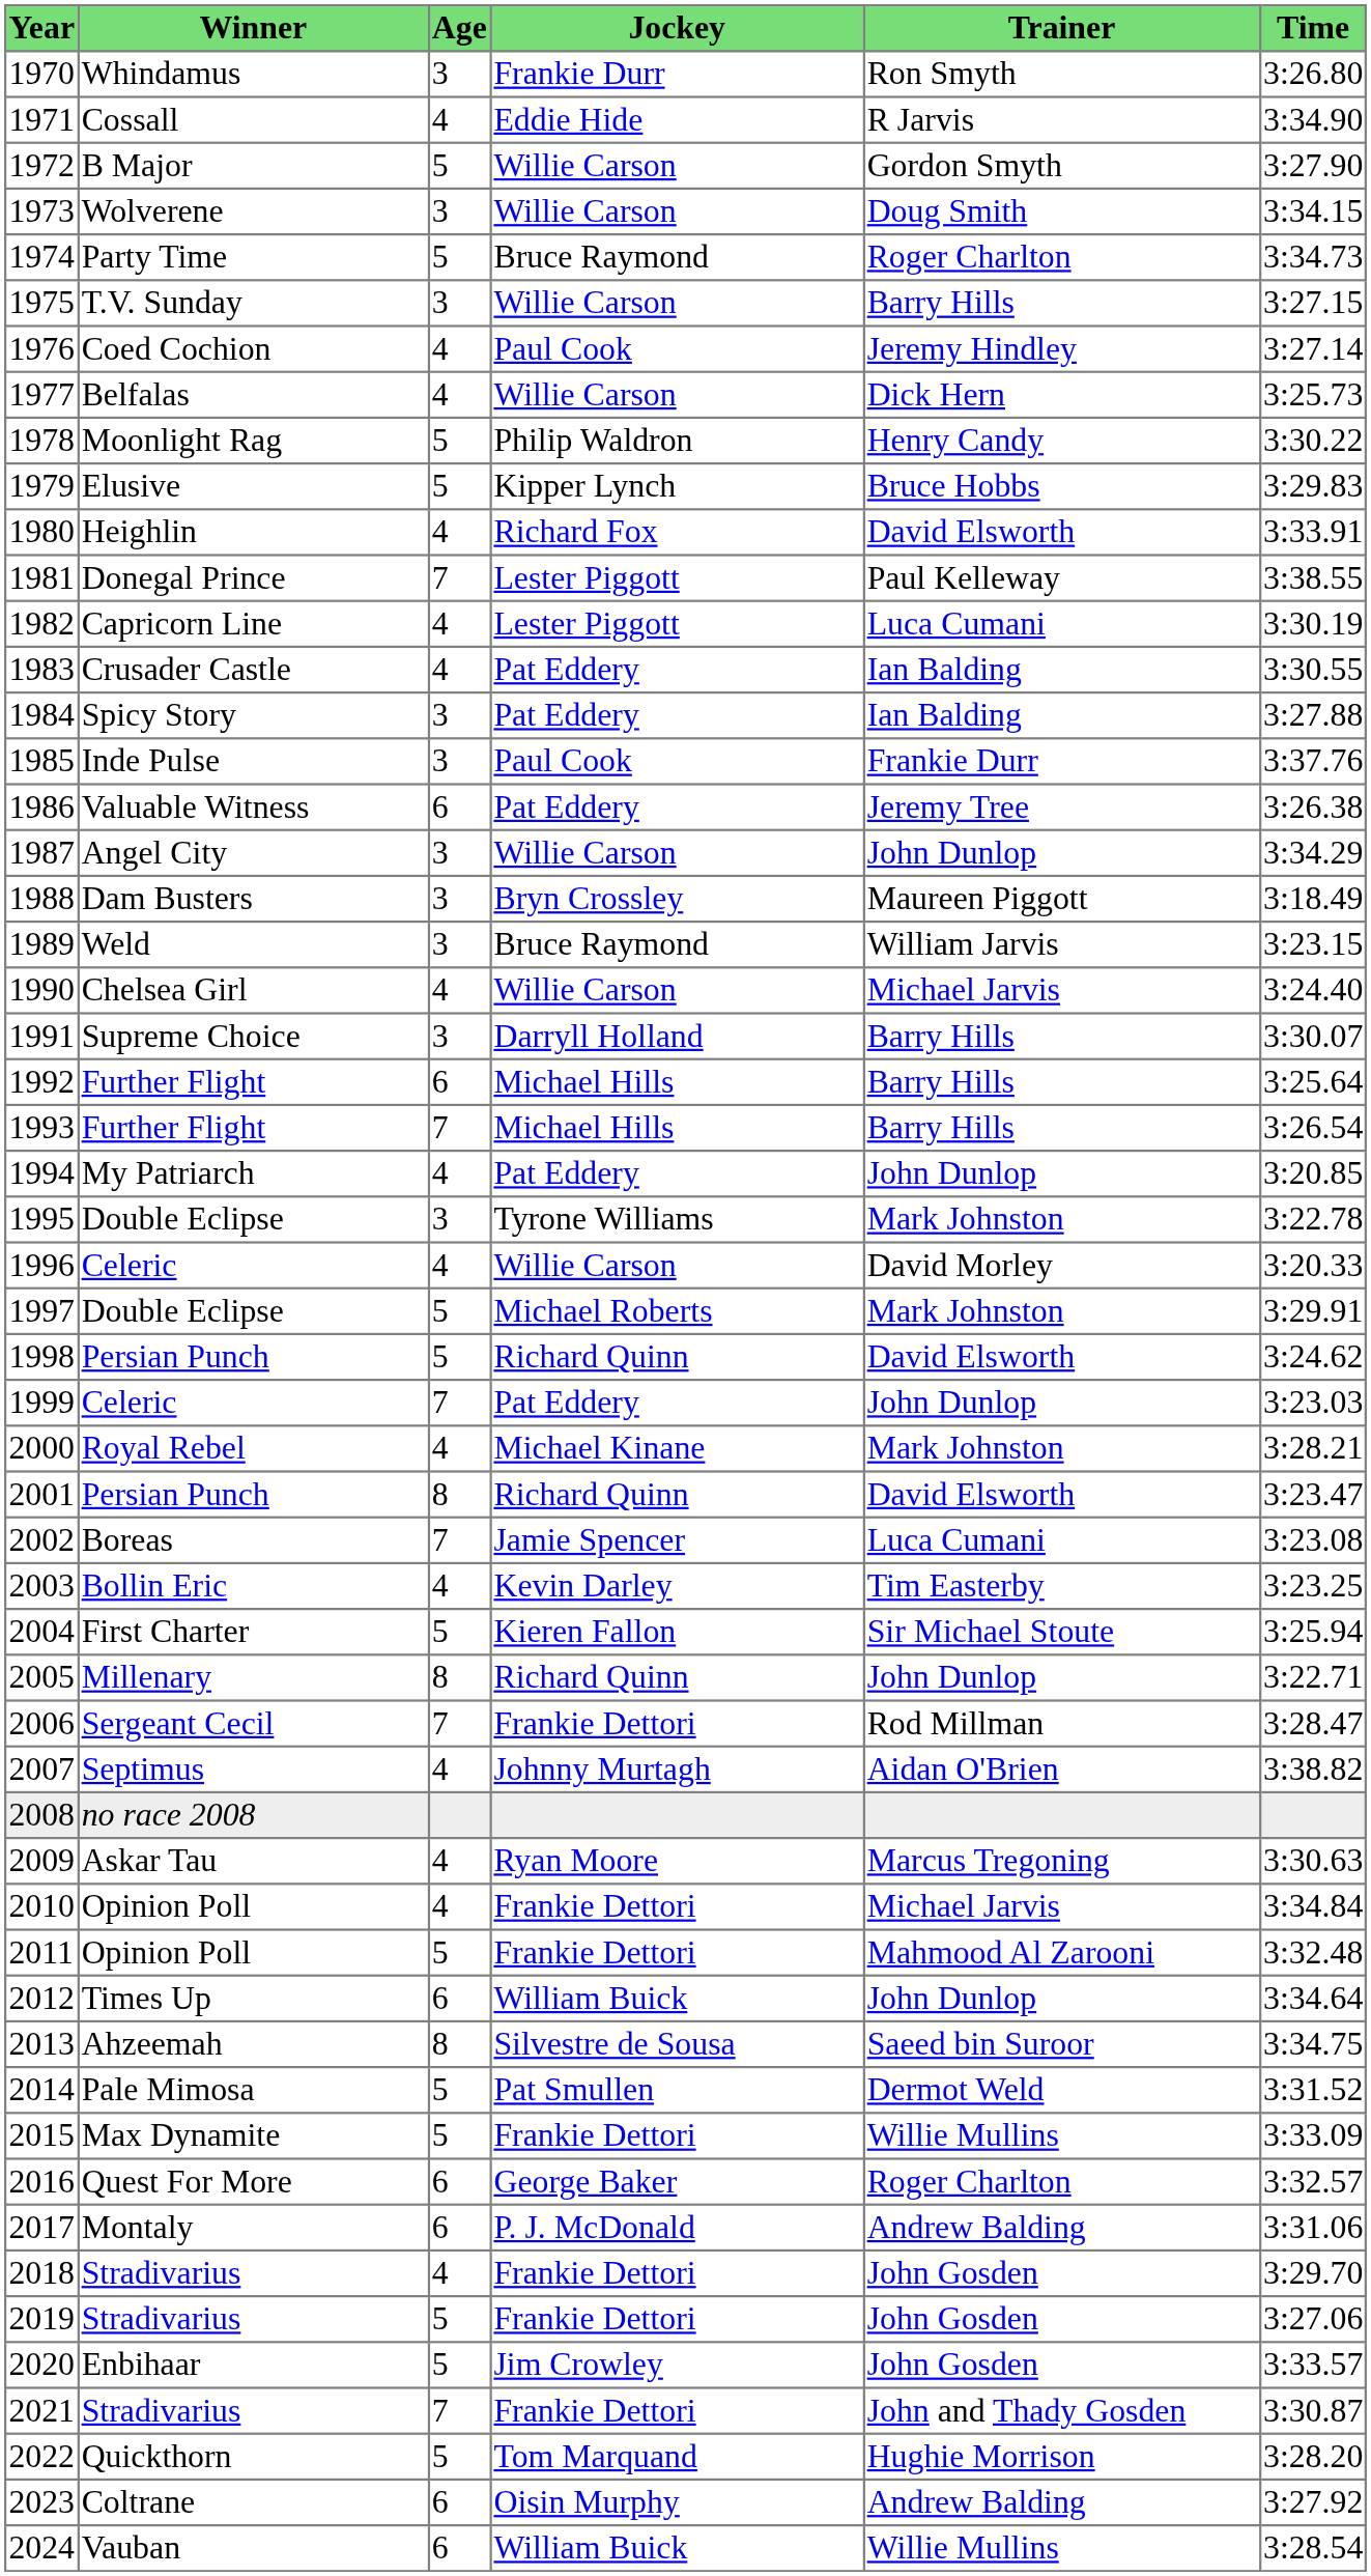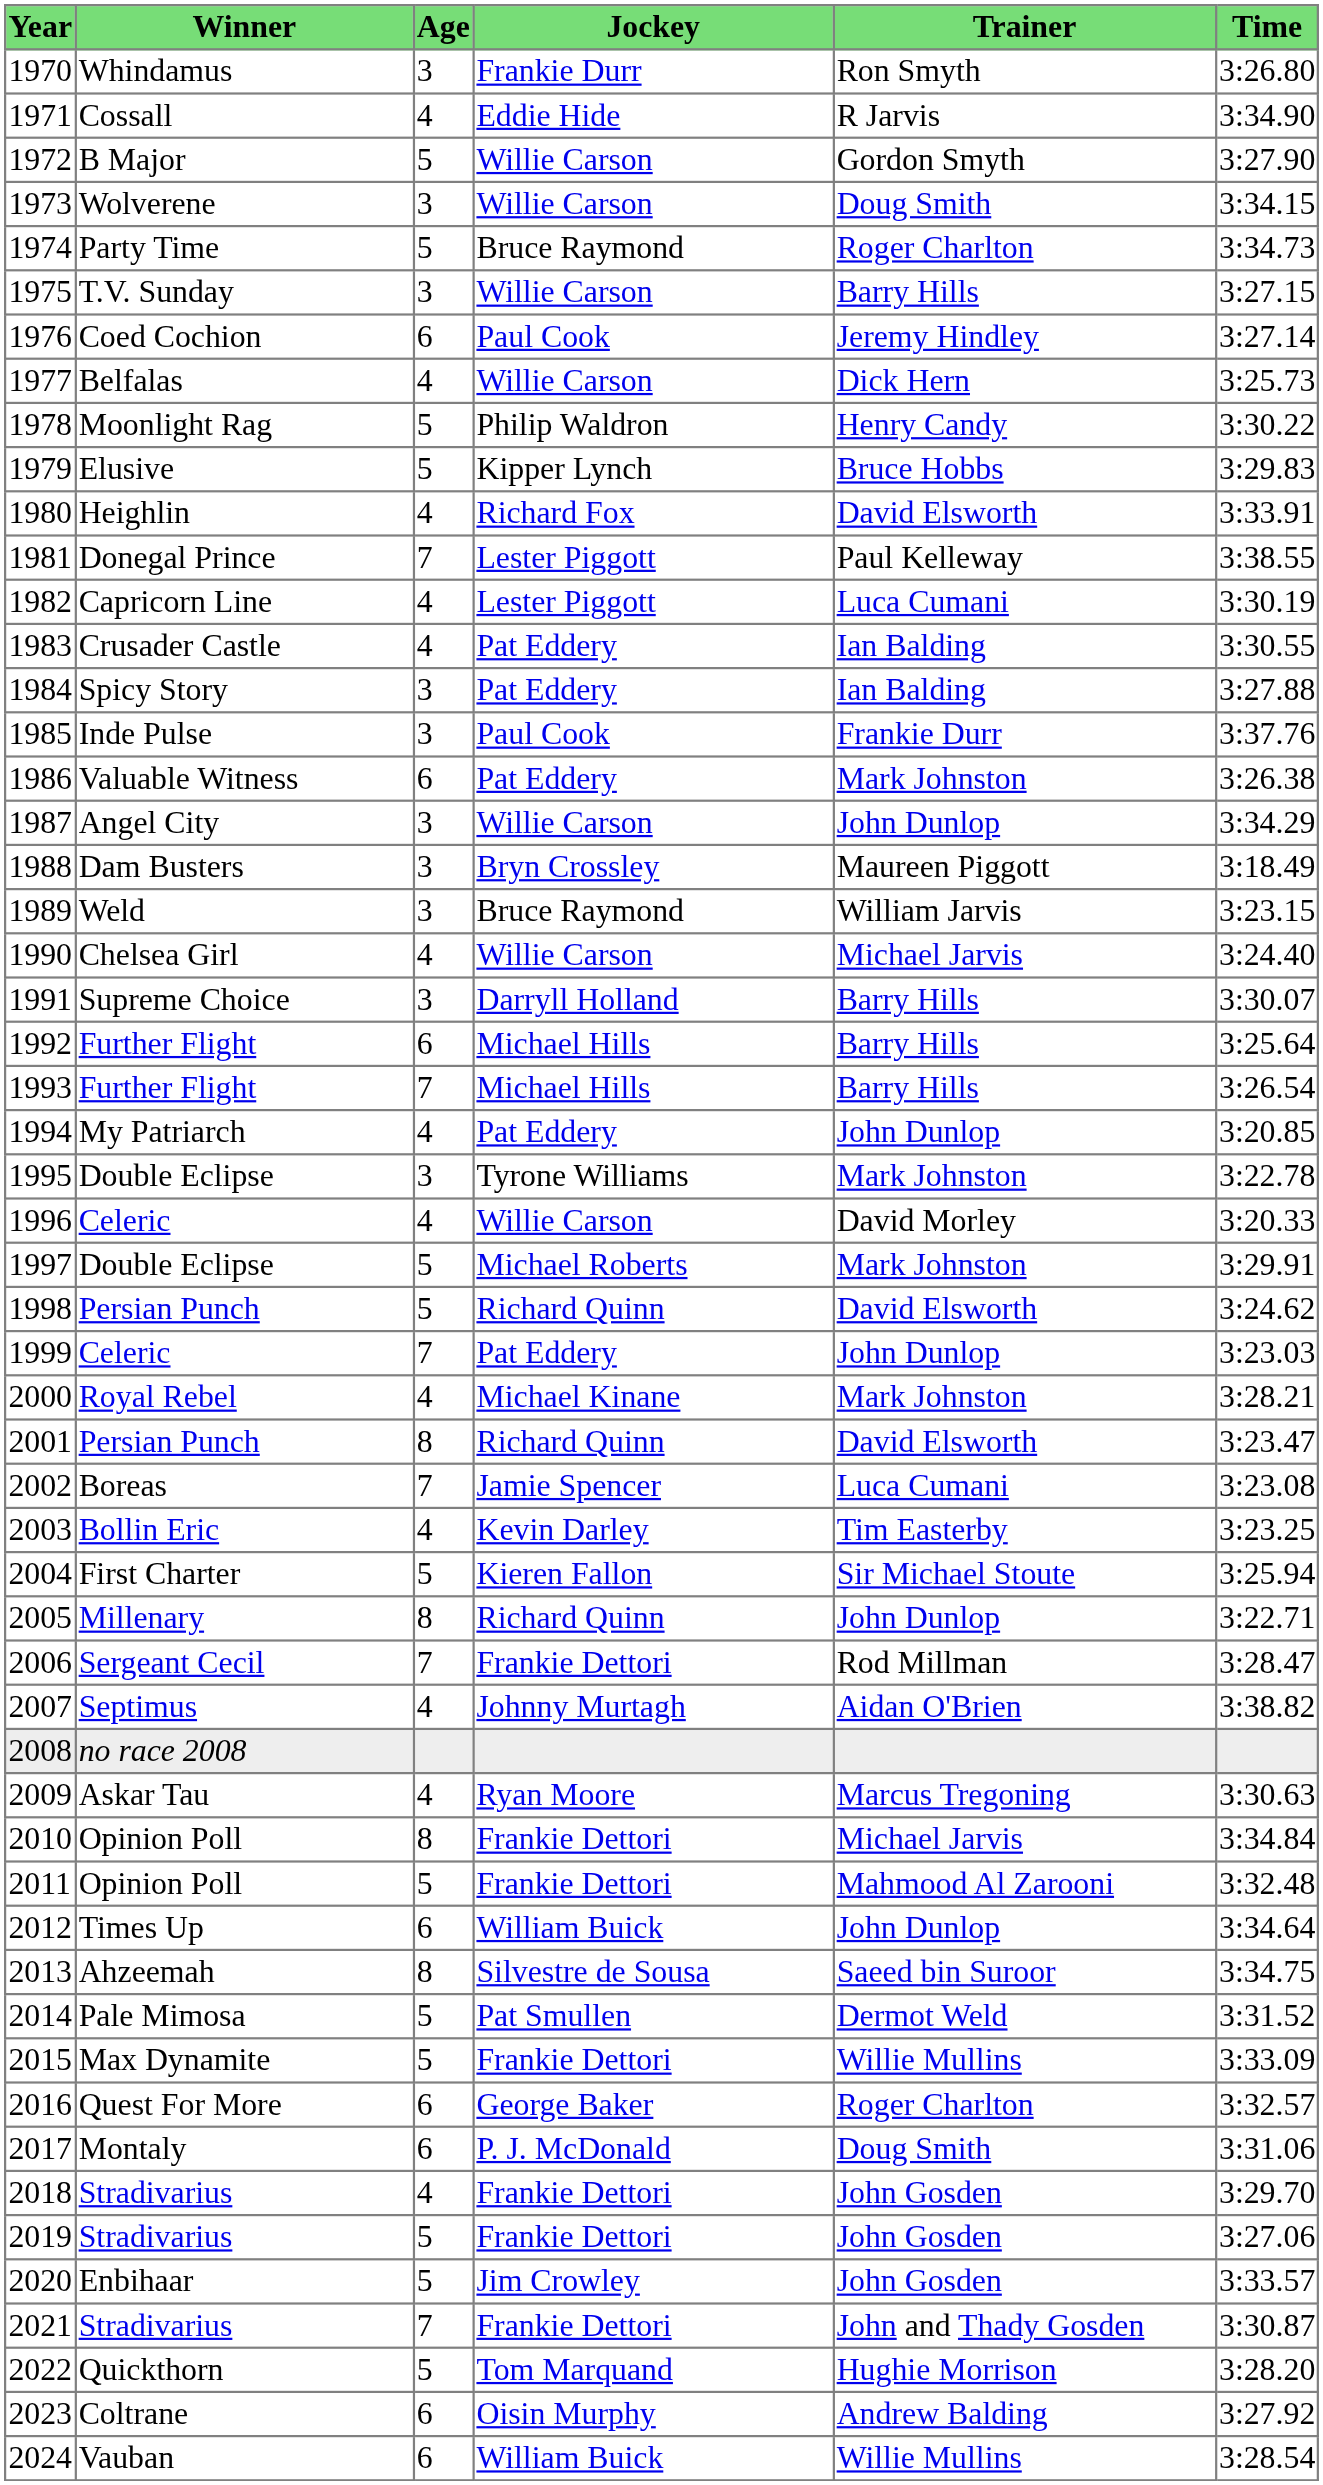 <table class = "sortable" | border="1" style="border-collapse: collapse; font-size:90%">
 <tr bgcolor="#77dd77" align="center">
 <th>Year</th>
 <th>Winner</th>
 <th>Age</th>
 <th>Jockey</th>
 <th>Trainer</th>
 <th>Time</th>
 </tr>
 <tr>
 <td>1970</td>
 <td width=150px>Whindamus</td>
 <td>3</td>
 <td width=160px><a href='#'>Frankie Durr</a></td>
 <td width=170px>Ron Smyth</td>
 <td>3:26.80</td>
 </tr>
 <tr>
 <td>1971</td>
 <td>Cossall</td>
 <td>4</td>
 <td><a href='#'>Eddie Hide</a></td>
 <td>R Jarvis</td>
 <td>3:34.90</td>
 </tr>
 <tr>
 <td>1972</td>
 <td>B Major</td>
 <td>5</td>
 <td><a href='#'>Willie Carson</a></td>
 <td>Gordon Smyth</td>
 <td>3:27.90</td>
 </tr>
 <tr>
 <td>1973</td>
 <td>Wolverene</td>
 <td>3</td>
 <td><a href='#'>Willie Carson</a></td>
 <td><a href='#'>Doug Smith</a></td>
 <td>3:34.15</td>
 </tr>
 <tr>
 <td>1974</td>
 <td>Party Time</td>
 <td>5</td>
 <td>Bruce Raymond</td>
 <td><a href='#'>Roger Charlton</a></td>
 <td>3:34.73</td>
 </tr>
 <tr>
 <td>1975</td>
 <td>T.V. Sunday</td>
 <td>3</td>
 <td><a href='#'>Willie Carson</a></td>
 <td><a href='#'>Barry Hills</a></td>
 <td>3:27.15</td>
 </tr>
 <tr>
 <td>1976</td>
 <td>Coed Cochion</td>
-<td>4</td>
+<td>6</td>
 <td><a href='#'>Paul Cook</a></td>
 <td><a href='#'>Jeremy Hindley</a></td>
 <td>3:27.14</td>
 </tr>
 <tr>
 <td>1977</td>
 <td>Belfalas</td>
 <td>4</td>
 <td><a href='#'>Willie Carson</a></td>
 <td><a href='#'>Dick Hern</a></td>
 <td>3:25.73</td>
 </tr>
 <tr>
 <td>1978</td>
 <td>Moonlight Rag</td>
 <td>5</td>
 <td>Philip Waldron</td>
 <td><a href='#'>Henry Candy</a></td>
 <td>3:30.22</td>
 </tr>
 <tr>
 <td>1979</td>
 <td>Elusive</td>
 <td>5</td>
 <td>Kipper Lynch</td>
 <td><a href='#'>Bruce Hobbs</a></td>
 <td>3:29.83</td>
 </tr>
 <tr>
 <td>1980</td>
 <td>Heighlin</td>
 <td>4</td>
 <td><a href='#'>Richard Fox</a></td>
 <td><a href='#'>David Elsworth</a></td>
 <td>3:33.91</td>
 </tr>
 <tr>
 <td>1981</td>
 <td>Donegal Prince</td>
 <td>7</td>
 <td><a href='#'>Lester Piggott</a></td>
 <td>Paul Kelleway</td>
 <td>3:38.55</td>
 </tr>
 <tr>
 <td>1982</td>
 <td>Capricorn Line</td>
 <td>4</td>
 <td><a href='#'>Lester Piggott</a></td>
 <td><a href='#'>Luca Cumani</a></td>
 <td>3:30.19</td>
 </tr>
 <tr>
 <td>1983</td>
 <td>Crusader Castle</td>
 <td>4</td>
 <td><a href='#'>Pat Eddery</a></td>
 <td><a href='#'>Ian Balding</a></td>
 <td>3:30.55</td>
 </tr>
 <tr>
 <td>1984</td>
 <td>Spicy Story</td>
 <td>3</td>
 <td><a href='#'>Pat Eddery</a></td>
 <td><a href='#'>Ian Balding</a></td>
 <td>3:27.88</td>
 </tr>
 <tr>
 <td>1985</td>
 <td>Inde Pulse</td>
 <td>3</td>
 <td><a href='#'>Paul Cook</a></td>
 <td><a href='#'>Frankie Durr</a></td>
 <td>3:37.76</td>
 </tr>
 <tr>
 <td>1986</td>
 <td>Valuable Witness</td>
 <td>6</td>
 <td><a href='#'>Pat Eddery</a></td>
-<td><a href='#'>Jeremy Tree</a></td>
+<td><a href='#'>Mark Johnston</a></td>
 <td>3:26.38</td>
 </tr>
 <tr>
 <td>1987</td>
 <td>Angel City</td>
 <td>3</td>
 <td><a href='#'>Willie Carson</a></td>
 <td><a href='#'>John Dunlop</a></td>
 <td>3:34.29</td>
 </tr>
 <tr>
 <td>1988</td>
 <td>Dam Busters</td>
 <td>3</td>
 <td><a href='#'>Bryn Crossley</a></td>
 <td>Maureen Piggott</td>
 <td>3:18.49</td>
 </tr>
 <tr>
 <td>1989</td>
 <td>Weld</td>
 <td>3</td>
 <td>Bruce Raymond</td>
 <td>William Jarvis</td>
 <td>3:23.15</td>
 </tr>
 <tr>
 <td>1990</td>
 <td>Chelsea Girl</td>
 <td>4</td>
 <td><a href='#'>Willie Carson</a></td>
 <td><a href='#'>Michael Jarvis</a></td>
 <td>3:24.40</td>
 </tr>
 <tr>
 <td>1991</td>
 <td>Supreme Choice</td>
 <td>3</td>
 <td><a href='#'>Darryll Holland</a></td>
 <td><a href='#'>Barry Hills</a></td>
 <td>3:30.07</td>
 </tr>
 <tr>
 <td>1992</td>
 <td><a href='#'>Further Flight</a></td>
 <td>6</td>
 <td><a href='#'>Michael Hills</a></td>
 <td><a href='#'>Barry Hills</a></td>
 <td>3:25.64</td>
 </tr>
 <tr>
 <td>1993</td>
 <td><a href='#'>Further Flight</a></td>
 <td>7</td>
 <td><a href='#'>Michael Hills</a></td>
 <td><a href='#'>Barry Hills</a></td>
 <td>3:26.54</td>
 </tr>
 <tr>
 <td>1994</td>
 <td>My Patriarch </td>
 <td>4</td>
 <td><a href='#'>Pat Eddery</a></td>
 <td><a href='#'>John Dunlop</a></td>
 <td>3:20.85</td>
 </tr>
 <tr>
 <td>1995</td>
 <td>Double Eclipse</td>
 <td>3</td>
 <td>Tyrone Williams</td>
 <td><a href='#'>Mark Johnston</a></td>
 <td>3:22.78</td>
 </tr>
 <tr>
 <td>1996</td>
 <td><a href='#'>Celeric</a></td>
 <td>4</td>
 <td><a href='#'>Willie Carson</a></td>
 <td>David Morley</td>
 <td>3:20.33</td>
 </tr>
 <tr>
 <td>1997</td>
 <td>Double Eclipse</td>
 <td>5</td>
 <td><a href='#'>Michael Roberts</a></td>
 <td><a href='#'>Mark Johnston</a></td>
 <td>3:29.91</td>
 </tr>
 <tr>
 <td>1998</td>
 <td><a href='#'>Persian Punch</a></td>
 <td>5</td>
 <td><a href='#'>Richard Quinn</a></td>
 <td><a href='#'>David Elsworth</a></td>
 <td>3:24.62</td>
 </tr>
 <tr>
 <td>1999</td>
 <td><a href='#'>Celeric</a></td>
 <td>7</td>
 <td><a href='#'>Pat Eddery</a></td>
 <td><a href='#'>John Dunlop</a></td>
 <td>3:23.03</td>
 </tr>
 <tr>
 <td>2000</td>
 <td><a href='#'>Royal Rebel</a></td>
 <td>4</td>
 <td><a href='#'>Michael Kinane</a></td>
 <td><a href='#'>Mark Johnston</a></td>
 <td>3:28.21</td>
 </tr>
 <tr>
 <td>2001</td>
 <td><a href='#'>Persian Punch</a></td>
 <td>8</td>
 <td><a href='#'>Richard Quinn</a></td>
 <td><a href='#'>David Elsworth</a></td>
 <td>3:23.47</td>
 </tr>
 <tr>
 <td>2002</td>
 <td>Boreas</td>
 <td>7</td>
 <td><a href='#'>Jamie Spencer</a></td>
 <td><a href='#'>Luca Cumani</a></td>
 <td>3:23.08</td>
 </tr>
 <tr>
 <td>2003</td>
 <td><a href='#'>Bollin Eric</a></td>
 <td>4</td>
 <td><a href='#'>Kevin Darley</a></td>
 <td><a href='#'>Tim Easterby</a></td>
 <td>3:23.25</td>
 </tr>
 <tr>
 <td>2004</td>
 <td>First Charter</td>
 <td>5</td>
 <td><a href='#'>Kieren Fallon</a></td>
 <td><a href='#'>Sir Michael Stoute</a></td>
 <td>3:25.94</td>
 </tr>
 <tr>
 <td>2005</td>
 <td><a href='#'>Millenary</a></td>
 <td>8</td>
 <td><a href='#'>Richard Quinn</a></td>
 <td><a href='#'>John Dunlop</a></td>
 <td>3:22.71</td>
 </tr>
 <tr>
 <td>2006</td>
 <td><a href='#'>Sergeant Cecil</a></td>
 <td>7</td>
 <td><a href='#'>Frankie Dettori</a></td>
 <td>Rod Millman</td>
 <td>3:28.47</td>
 </tr>
 <tr>
 <td>2007</td>
 <td><a href='#'>Septimus</a></td>
 <td>4</td>
 <td><a href='#'>Johnny Murtagh</a></td>
 <td><a href='#'>Aidan O'Brien</a></td>
 <td>3:38.82</td>
 </tr>
 <tr bgcolor="#eeeeee">
 <td><span>2008</span></td>
 <td><em>no race 2008</em> </td>
 <td></td>
 <td></td>
 <td></td>
 <td></td>
 </tr>
 <tr>
 <td>2009</td>
 <td>Askar Tau</td>
 <td>4</td>
 <td><a href='#'>Ryan Moore</a></td>
 <td><a href='#'>Marcus Tregoning</a></td>
 <td>3:30.63</td>
 </tr>
 <tr>
 <td>2010</td>
 <td>Opinion Poll</td>
-<td>4</td>
+<td>8</td>
 <td><a href='#'>Frankie Dettori</a></td>
 <td><a href='#'>Michael Jarvis</a></td>
 <td>3:34.84</td>
 </tr>
 <tr>
 <td>2011</td>
 <td>Opinion Poll</td>
 <td>5</td>
 <td><a href='#'>Frankie Dettori</a></td>
 <td><a href='#'>Mahmood Al Zarooni</a></td>
 <td>3:32.48</td>
 </tr>
 <tr>
 <td>2012</td>
 <td>Times Up</td>
 <td>6</td>
 <td><a href='#'>William Buick</a></td>
 <td><a href='#'>John Dunlop</a></td>
 <td>3:34.64</td>
 </tr>
 <tr>
 <td>2013</td>
 <td>Ahzeemah</td>
 <td>8</td>
 <td><a href='#'>Silvestre de Sousa</a></td>
 <td><a href='#'>Saeed bin Suroor</a></td>
 <td>3:34.75</td>
 </tr>
 <tr>
 <td>2014</td>
 <td>Pale Mimosa</td>
 <td>5</td>
 <td><a href='#'>Pat Smullen</a></td>
 <td><a href='#'>Dermot Weld</a></td>
 <td>3:31.52</td>
 </tr>
 <tr>
 <td>2015</td>
 <td>Max Dynamite</td>
 <td>5</td>
 <td><a href='#'>Frankie Dettori</a></td>
 <td><a href='#'>Willie Mullins</a></td>
 <td>3:33.09</td>
 </tr>
 <tr>
 <td>2016</td>
 <td>Quest For More</td>
 <td>6</td>
 <td><a href='#'>George Baker</a></td>
 <td><a href='#'>Roger Charlton</a></td>
 <td>3:32.57</td>
 </tr>
 <tr>
 <td>2017</td>
 <td>Montaly</td>
 <td>6</td>
 <td><a href='#'>P. J. McDonald</a></td>
-<td><a href='#'>Andrew Balding</a></td>
+<td><a href='#'>Doug Smith</a></td>
 <td>3:31.06</td>
 </tr>
 <tr>
 <td>2018</td>
 <td><a href='#'>Stradivarius</a></td>
 <td>4</td>
 <td><a href='#'>Frankie Dettori</a></td>
 <td><a href='#'>John Gosden</a></td>
 <td>3:29.70</td>
 </tr>
 <tr>
 <td>2019</td>
 <td><a href='#'>Stradivarius</a></td>
 <td>5</td>
 <td><a href='#'>Frankie Dettori</a></td>
 <td><a href='#'>John Gosden</a></td>
 <td>3:27.06</td>
 </tr>
 <tr>
 <td>2020</td>
 <td>Enbihaar</td>
 <td>5</td>
 <td><a href='#'>Jim Crowley</a></td>
 <td><a href='#'>John Gosden</a></td>
 <td>3:33.57</td>
 </tr>
 <tr>
 <td>2021</td>
 <td><a href='#'>Stradivarius</a></td>
 <td>7</td>
 <td><a href='#'>Frankie Dettori</a></td>
 <td><a href='#'>John</a> and <a href='#'>Thady Gosden</a></td>
 <td>3:30.87</td>
 </tr>
 <tr>
 <td>2022</td>
 <td>Quickthorn</td>
 <td>5</td>
 <td><a href='#'>Tom Marquand</a></td>
 <td><a href='#'>Hughie Morrison</a></td>
 <td>3:28.20</td>
 </tr>
 <tr>
 <td>2023</td>
 <td>Coltrane</td>
 <td>6</td>
 <td><a href='#'>Oisin Murphy</a></td>
 <td><a href='#'>Andrew Balding</a></td>
 <td>3:27.92</td>
 </tr>
 <tr>
 <td>2024</td>
 <td>Vauban</td>
 <td>6</td>
 <td><a href='#'>William Buick</a></td>
 <td><a href='#'>Willie Mullins</a></td>
 <td>3:28.54</td>
 </tr>
 </table>
